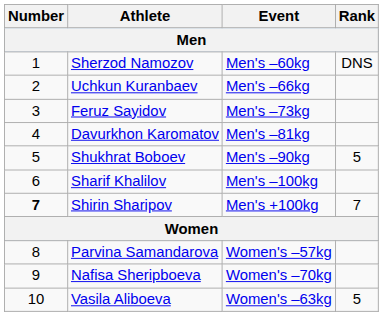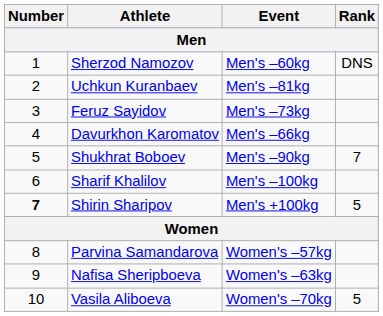 <table class="wikitable" style="font-size:100%">
 <tr>
 <th>Number</th>
 <th>Athlete</th>
 <th>Event</th>
 <th>Rank</th>
 </tr>
 <tr style="background:#9acdff;">
 <th colspan=4>Men</th>
 </tr>
 <tr align=center>
 <td>1</td>
 <td align=left><a href='#'>Sherzod Namozov</a></td>
 <td align=left><a href='#'>Men's –60kg</a></td>
 <td>DNS</td>
 </tr>
 <tr align=center>
 <td>2</td>
 <td align=left><a href='#'>Uchkun Kuranbaev</a></td>
-<td align=left><a href='#'>Men's –66kg</a></td>
+<td align=left><a href='#'>Men's –81kg</a></td>
 <td></td>
 </tr>
 <tr align=center>
 <td>3</td>
 <td align=left><a href='#'>Feruz Sayidov</a></td>
 <td align=left><a href='#'>Men's –73kg</a></td>
 <td></td>
 </tr>
 <tr align=center>
 <td>4</td>
 <td align=left><a href='#'>Davurkhon Karomatov</a></td>
-<td align=left><a href='#'>Men's –81kg</a></td>
+<td align=left><a href='#'>Men's –66kg</a></td>
 <td></td>
 </tr>
 <tr align=center>
 <td>5</td>
 <td align=left><a href='#'>Shukhrat Boboev</a></td>
 <td align=left><a href='#'>Men's –90kg</a></td>
-<td>5</td>
+<td>7</td>
 </tr>
 <tr align=center>
 <td>6</td>
 <td align=left><a href='#'>Sharif Khalilov</a></td>
 <td align=left><a href='#'>Men's –100kg</a></td>
 <td></td>
 </tr>
 <tr align=center>
 <td><strong>7</strong></td>
 <td align=left><a href='#'>Shirin Sharipov</a></td>
 <td align=left><a href='#'>Men's +100kg</a></td>
-<td>7</td>
+<td>5</td>
 </tr>
 <tr style="background:#9acdff;">
 <th colspan=4>Women</th>
 </tr>
 <tr align=center>
 <td>8</td>
 <td align=left><a href='#'>Parvina Samandarova</a></td>
 <td align=left><a href='#'>Women's –57kg</a></td>
 <td></td>
 </tr>
 <tr align=center>
 <td>9</td>
 <td align=left><a href='#'>Nafisa Sheripboeva</a></td>
-<td align=left><a href='#'>Women's –70kg</a></td>
+<td align=left><a href='#'>Women's –63kg</a></td>
 <td></td>
 </tr>
 <tr align=center>
 <td>10</td>
 <td align=left><a href='#'>Vasila Aliboeva</a></td>
-<td align=left><a href='#'>Women's –63kg</a></td>
+<td align=left><a href='#'>Women's –70kg</a></td>
 <td>5</td>
 </tr>
 </table>
